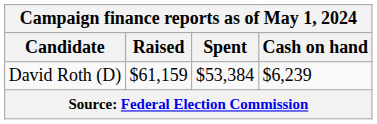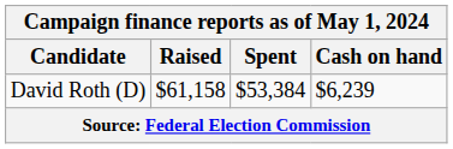 <table class="wikitable sortable">
 <tr>
 <th colspan=4>Campaign finance reports as of May 1, 2024</th>
 </tr>
 <tr style="text-align:center;">
 <th>Candidate</th>
 <th>Raised</th>
 <th>Spent</th>
 <th>Cash on hand</th>
 </tr>
 <tr>
 <td>David Roth (D)</td>
-<td>$61,159</td>
+<td>$61,158</td>
 <td>$53,384</td>
 <td>$6,239</td>
 </tr>
 <tr>
 <th colspan="4"><small>Source: <a href='#'>Federal Election Commission</a></small></th>
 </tr>
 </table>
